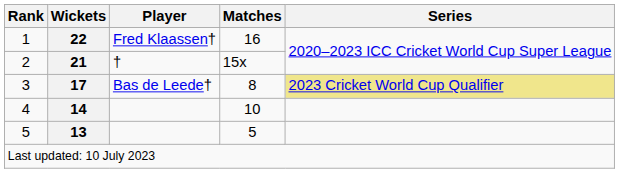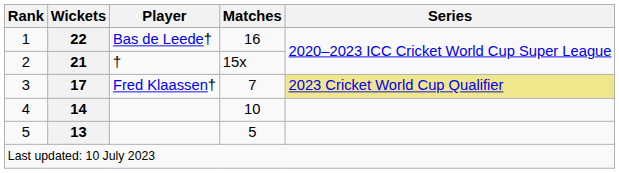 <table class="wikitable plainrowheaders sortable">
 <tr>
 <th scope=col>Rank</th>
 <th scope=col>Wickets</th>
 <th scope=col>Player</th>
 <th scope=col>Matches</th>
 <th scope=col>Series</th>
 </tr>
 <tr>
 <td align="center">1</td>
 <th scope="row" style="text-align:center;">22</th>
-<td><a href='#'>Fred Klaassen</a>†</td>
+<td><a href='#'>Bas de Leede</a>†</td>
 <td align="center">16</td>
 <td rowspan="2"><a href='#'>2020–2023 ICC Cricket World Cup Super League</a></td>
 </tr>
 <tr>
 <td align=center>2</td>
 <th scope="row" style="text-align:center;">21</th>
 <td>†</td>
 <td>15x</td>
 </tr>
 <tr>
 <td align=center>3</td>
 <th scope="row" style="text-align:center;">17</th>
-<td><a href='#'>Bas de Leede</a>†</td>
-<td align="center">8</td>
+<td><a href='#'>Fred Klaassen</a>†</td>
+<td align="center">7</td>
 <td style="background: khaki;"><a href='#'>2023 Cricket World Cup Qualifier</a></td>
 </tr>
 <tr>
 <td align="center">4</td>
 <th scope="row" style="text-align:center;">14</th>
 <td></td>
 <td align="center">10</td>
 <td></td>
 </tr>
 <tr>
 <td align="center">5</td>
 <th scope="row" style="text-align:center;">13</th>
 <td></td>
 <td align="center">5</td>
 <td></td>
 </tr>
 <tr class="sortbottom">
 <td colspan="5"><small>Last updated: 10 July 2023</small></td>
 </tr>
 </table>
